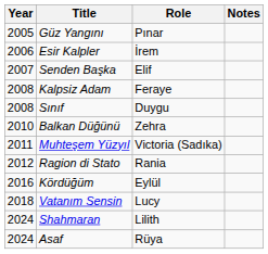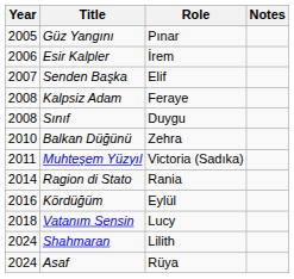 <table class="wikitable sortable">
 <tr>
 <th>Year</th>
 <th>Title</th>
 <th>Role</th>
 <th class="unsortable">Notes</th>
 </tr>
 <tr>
 <td>2005</td>
 <td><em>Güz Yangını</em></td>
 <td>Pınar</td>
 <td></td>
 </tr>
 <tr>
 <td>2006</td>
 <td><em>Esir Kalpler</em></td>
 <td>İrem</td>
 <td></td>
 </tr>
 <tr>
 <td>2007</td>
 <td><em>Senden Başka</em></td>
 <td>Elif</td>
 <td></td>
 </tr>
 <tr>
 <td>2008</td>
 <td><em>Kalpsiz Adam</em></td>
 <td>Feraye</td>
 <td></td>
 </tr>
 <tr>
 <td>2008</td>
 <td><em>Sınıf</em></td>
 <td>Duygu</td>
 <td></td>
 </tr>
 <tr>
 <td>2010</td>
 <td><em>Balkan Düğünü</em></td>
 <td>Zehra</td>
 <td></td>
 </tr>
 <tr>
 <td>2011</td>
 <td><em><a href='#'>Muhteşem Yüzyıl</a></em></td>
 <td>Victoria (Sadıka)</td>
 <td></td>
 </tr>
 <tr>
-<td>2012</td>
+<td>2014</td>
 <td><em>Ragion di Stato</em></td>
 <td>Rania</td>
 <td></td>
 </tr>
 <tr>
 <td>2016</td>
 <td><em>Kördüğüm</em></td>
 <td>Eylül</td>
 <td></td>
 </tr>
 <tr>
 <td>2018</td>
 <td><em><a href='#'>Vatanım Sensin</a></em></td>
 <td>Lucy</td>
 <td></td>
 </tr>
 <tr>
 <td>2024</td>
 <td><em><a href='#'>Shahmaran</a></em></td>
 <td>Lilith</td>
 <td></td>
 </tr>
 <tr>
 <td>2024</td>
 <td><em>Asaf</em></td>
 <td>Rüya</td>
 <td></td>
 </tr>
 </table>
